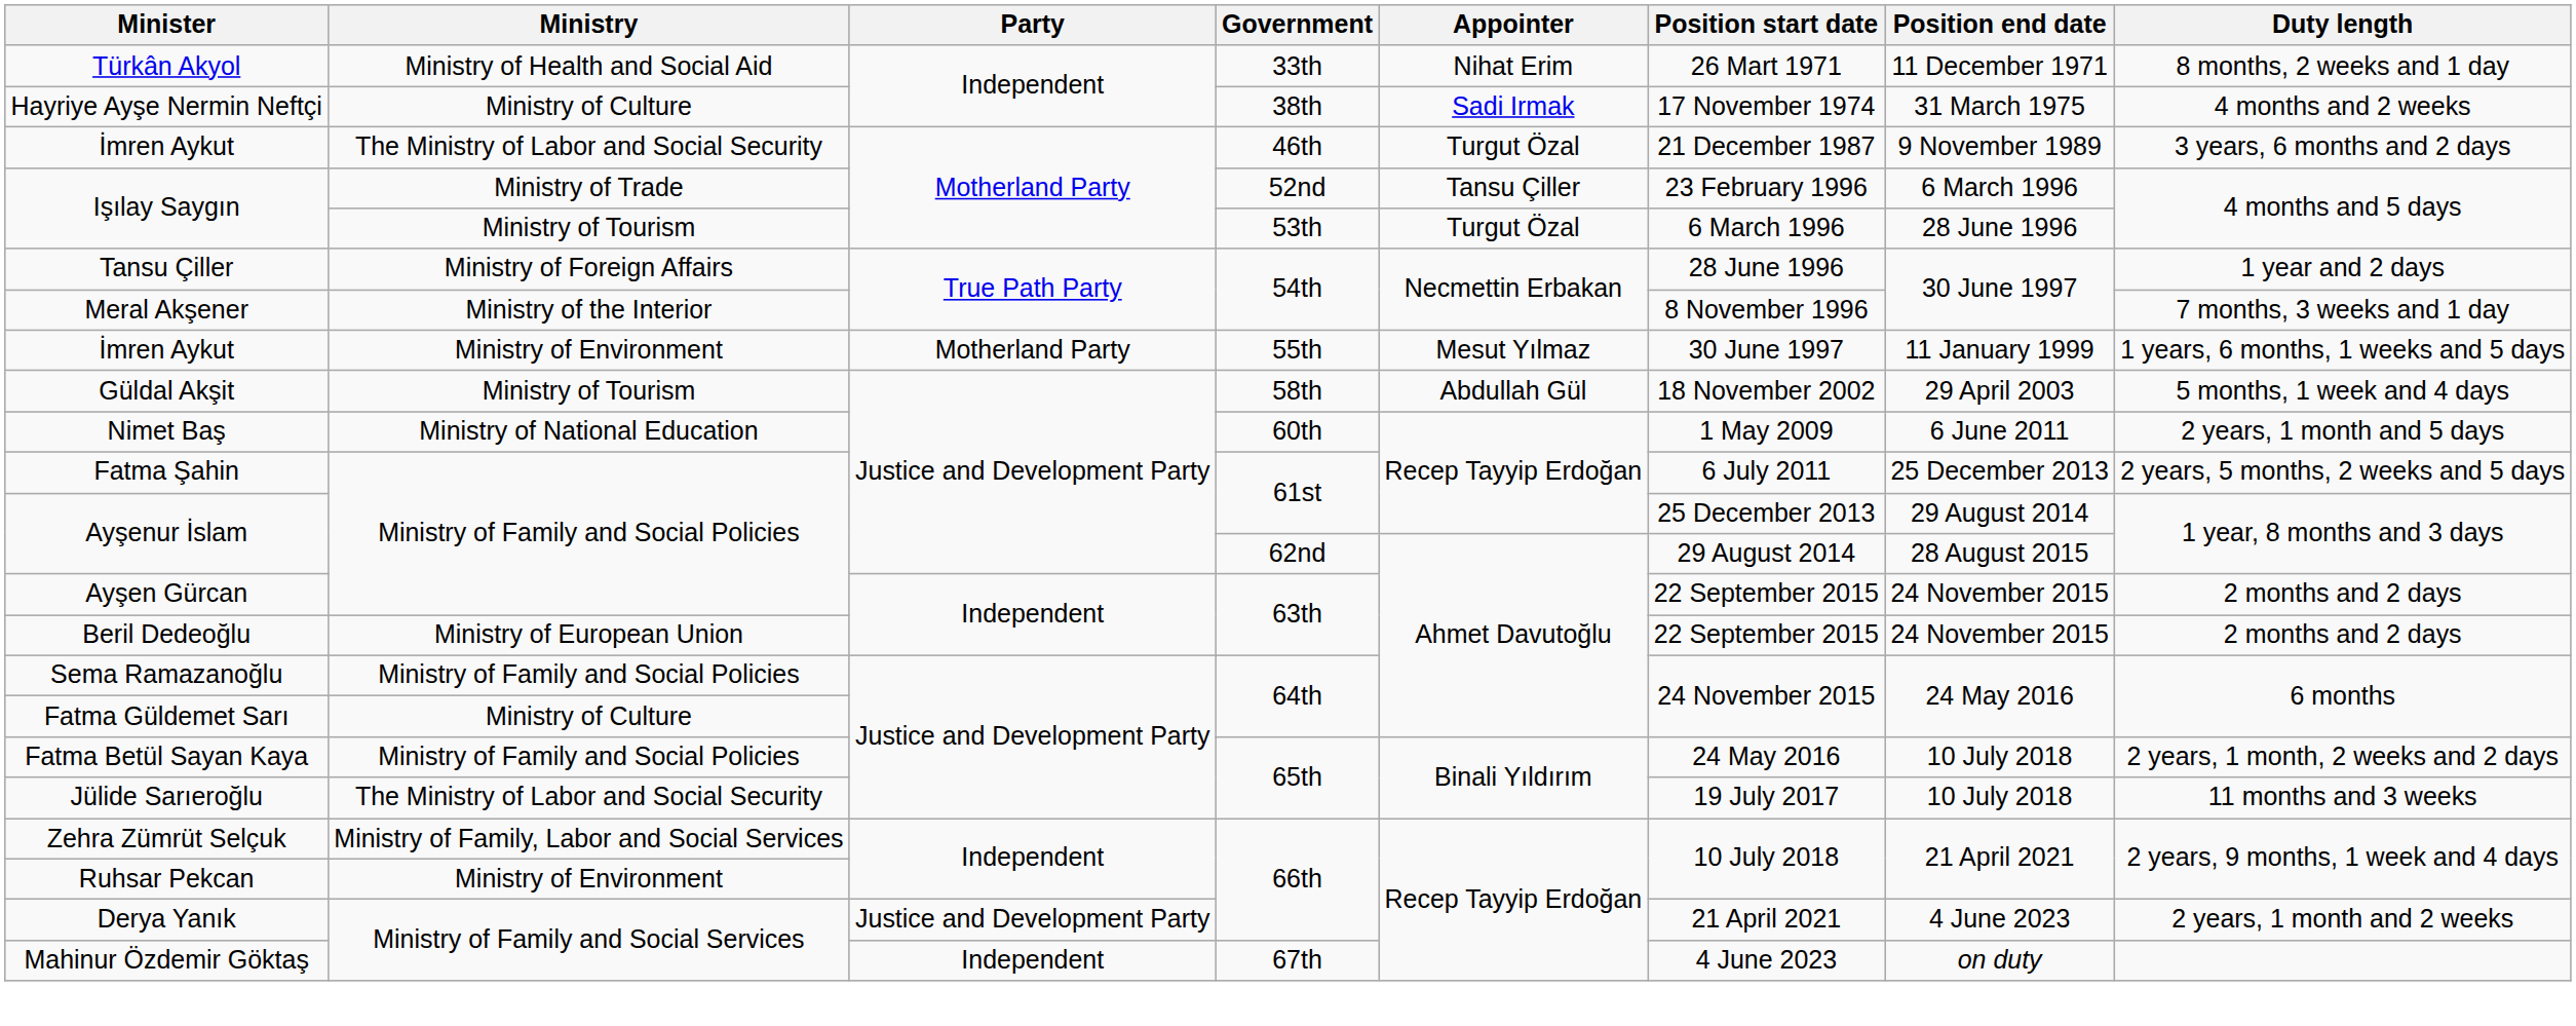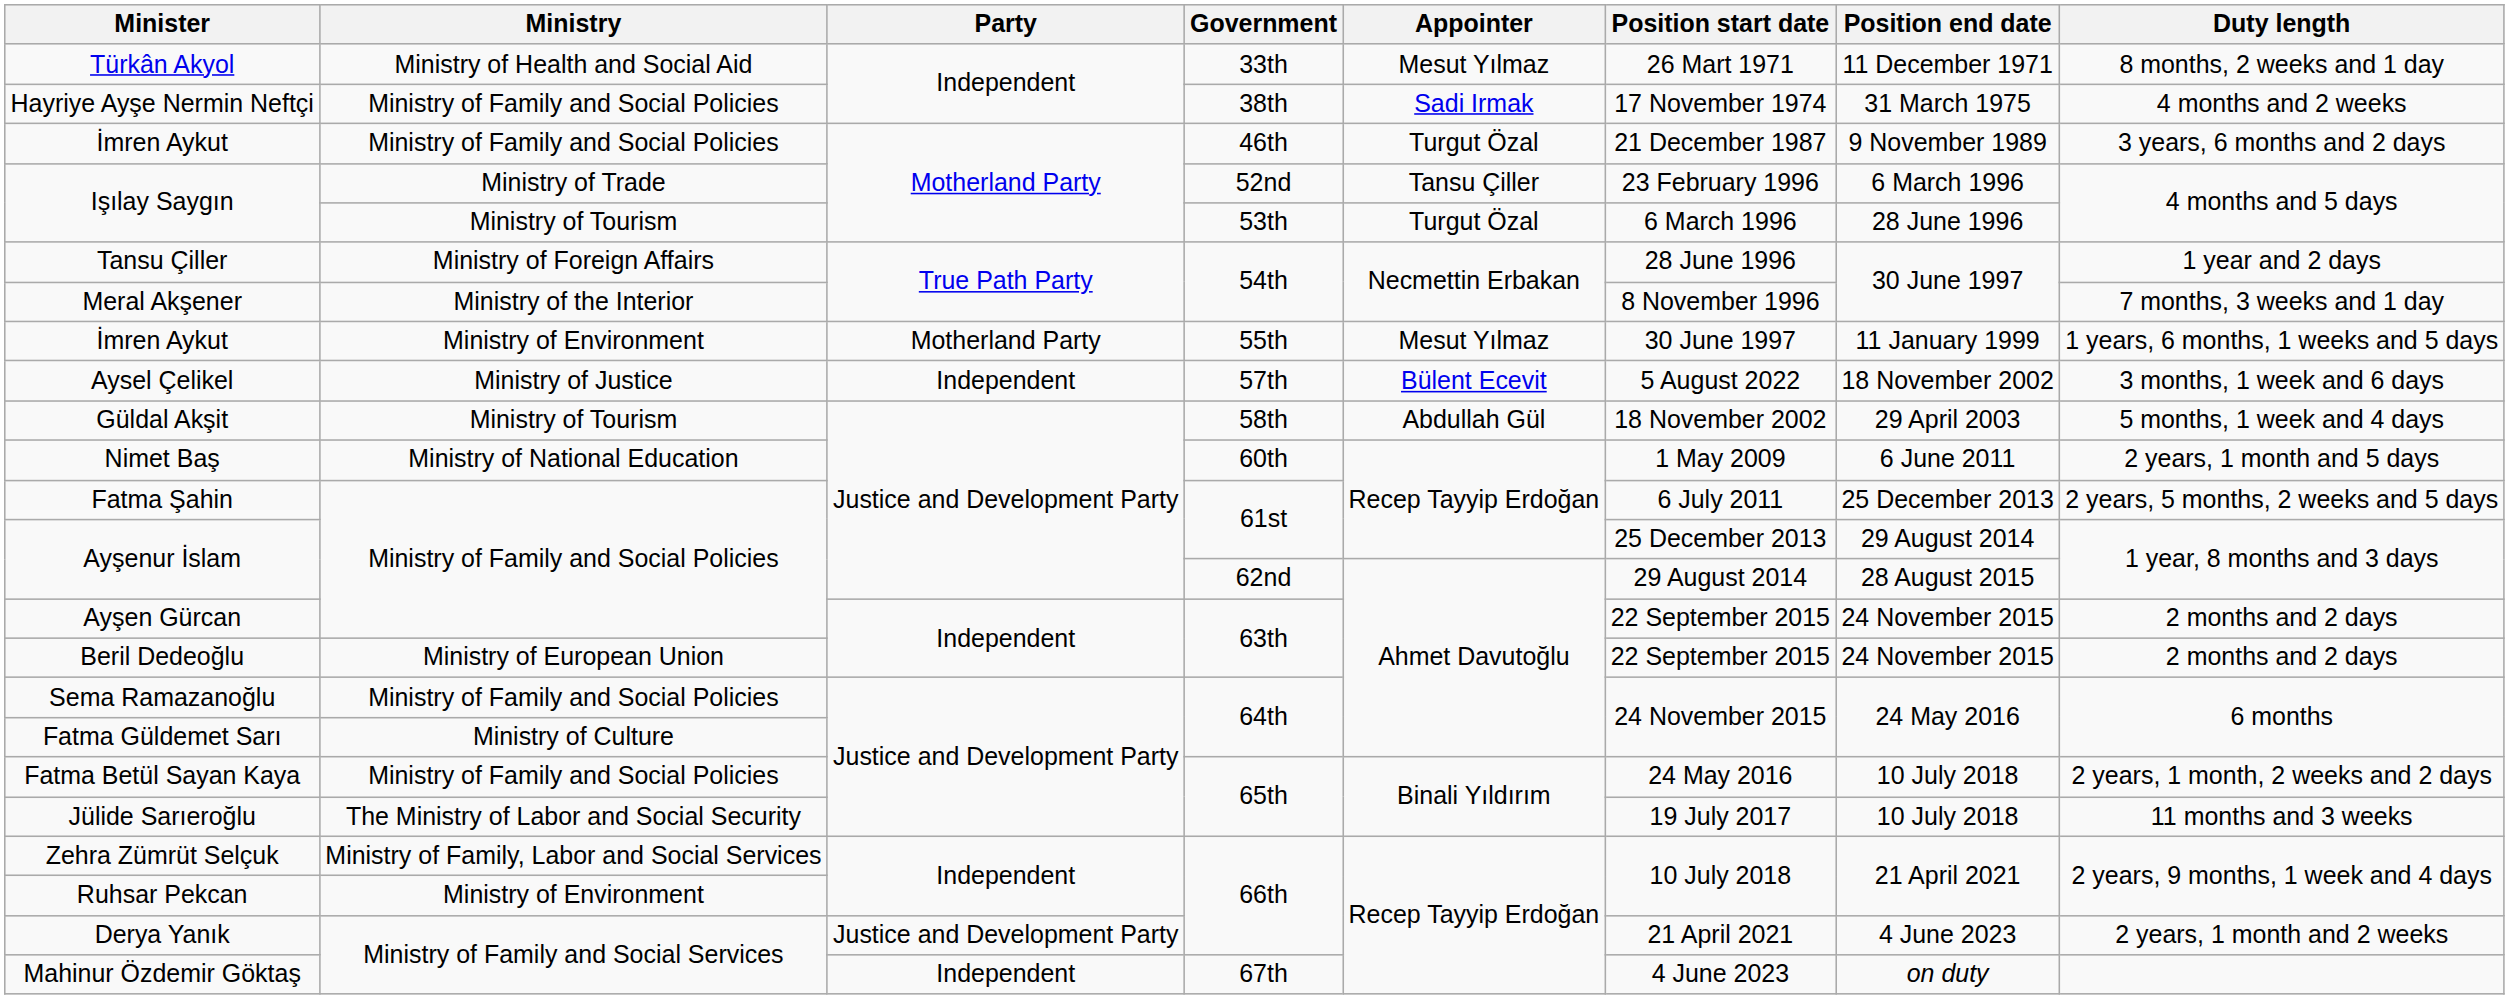 <table class="wikitable sortable mw-collapsible" style="text-align:center;">
 <tr>
 <th>Minister</th>
 <th>Ministry</th>
 <th>Party</th>
 <th>Government</th>
 <th>Appointer</th>
 <th>Position start date</th>
 <th>Position end date</th>
 <th>Duty length</th>
 </tr>
 <tr>
 <td><a href='#'>Türkân Akyol</a></td>
 <td>Ministry of Health and Social Aid</td>
 <td rowspan="2">Independent</td>
 <td>33th</td>
-<td>Nihat Erim</td>
+<td>Mesut Yılmaz</td>
 <td>26 Mart 1971</td>
 <td>11 December 1971</td>
 <td>8 months, 2 weeks and 1 day</td>
 </tr>
 <tr>
 <td>Hayriye Ayşe Nermin Neftçi</td>
-<td>Ministry of Culture</td>
+<td>Ministry of Family and Social Policies</td>
 <td>38th</td>
 <td><a href='#'>Sadi Irmak</a></td>
 <td>17 November 1974</td>
 <td>31 March 1975</td>
 <td>4 months and 2 weeks</td>
 </tr>
 <tr>
 <td>İmren Aykut</td>
-<td>The Ministry of Labor and Social Security</td>
+<td>Ministry of Family and Social Policies</td>
 <td rowspan="3"><a href='#'>Motherland Party</a></td>
 <td>46th</td>
 <td>Turgut Özal</td>
 <td>21 December 1987</td>
 <td>9 November 1989</td>
 <td>3 years, 6 months and 2 days</td>
 </tr>
 <tr>
 <td rowspan="2">Işılay Saygın</td>
 <td>Ministry of Trade</td>
 <td>52nd</td>
 <td>Tansu Çiller</td>
 <td>23 February 1996</td>
 <td>6 March 1996</td>
 <td rowspan="2">4 months and 5 days</td>
 </tr>
 <tr>
 <td>Ministry of Tourism</td>
 <td>53th</td>
 <td>Turgut Özal</td>
 <td>6 March 1996</td>
 <td>28 June 1996</td>
 </tr>
 <tr>
 <td>Tansu Çiller</td>
 <td>Ministry of Foreign Affairs</td>
 <td rowspan="2"><a href='#'>True Path Party</a></td>
 <td rowspan="2">54th</td>
 <td rowspan="2">Necmettin Erbakan</td>
 <td>28 June 1996</td>
 <td rowspan="2">30 June 1997</td>
 <td>1 year and 2 days</td>
 </tr>
 <tr>
 <td>Meral Akşener</td>
 <td>Ministry of the Interior</td>
 <td>8 November 1996</td>
 <td>7 months, 3 weeks and 1 day</td>
 </tr>
 <tr>
 <td>İmren Aykut</td>
 <td>Ministry of Environment</td>
 <td>Motherland Party</td>
 <td>55th</td>
 <td>Mesut Yılmaz</td>
 <td>30 June 1997</td>
 <td>11 January 1999</td>
 <td>1 years, 6 months, 1 weeks and 5 days</td>
+</tr>
+<tr>
+<td>Aysel Çelikel</td>
+<td>Ministry of Justice</td>
+<td>Independent</td>
+<td>57th</td>
+<td><a href='#'>Bülent Ecevit</a></td>
+<td>5 August 2022</td>
+<td>18 November 2002</td>
+<td>3 months, 1 week and 6 days</td>
 </tr>
 <tr>
 <td>Güldal Akşit</td>
 <td>Ministry of Tourism</td>
 <td rowspan="5">Justice and Development Party</td>
 <td>58th</td>
 <td>Abdullah Gül</td>
 <td>18 November 2002</td>
 <td>29 April 2003</td>
 <td>5 months, 1 week and 4 days</td>
 </tr>
 <tr>
 <td>Nimet Baş</td>
 <td>Ministry of National Education</td>
 <td>60th</td>
 <td rowspan="3">Recep Tayyip Erdoğan</td>
 <td>1 May 2009</td>
 <td>6 June 2011</td>
 <td>2 years, 1 month and 5 days</td>
 </tr>
 <tr>
 <td>Fatma Şahin</td>
 <td rowspan="4">Ministry of Family and Social Policies</td>
 <td rowspan="2">61st</td>
 <td>6 July 2011</td>
 <td>25 December 2013</td>
 <td>2 years, 5 months, 2 weeks and 5 days</td>
 </tr>
 <tr>
 <td rowspan="2">Ayşenur İslam</td>
 <td>25 December 2013</td>
 <td>29 August 2014</td>
 <td rowspan="2">1 year, 8 months and 3 days</td>
 </tr>
 <tr>
 <td>62nd</td>
 <td rowspan="5">Ahmet Davutoğlu</td>
 <td>29 August 2014</td>
 <td>28 August 2015</td>
 </tr>
 <tr>
 <td>Ayşen Gürcan</td>
 <td rowspan="2">Independent</td>
 <td rowspan="2">63th</td>
 <td>22 September 2015</td>
 <td>24 November 2015</td>
 <td>2 months and 2 days</td>
 </tr>
 <tr>
 <td>Beril Dedeoğlu</td>
 <td>Ministry of European Union</td>
 <td>22 September 2015</td>
 <td>24 November 2015</td>
 <td>2 months and 2 days</td>
 </tr>
 <tr>
 <td>Sema Ramazanoğlu</td>
 <td>Ministry of Family and Social Policies</td>
 <td rowspan="4">Justice and Development Party</td>
 <td rowspan="2">64th</td>
 <td rowspan="2">24 November 2015</td>
 <td rowspan="2">24 May 2016</td>
 <td rowspan="2">6 months</td>
 </tr>
 <tr>
 <td>Fatma Güldemet Sarı</td>
 <td>Ministry of Culture</td>
 </tr>
 <tr>
 <td>Fatma Betül Sayan Kaya</td>
 <td>Ministry of Family and Social Policies</td>
 <td rowspan="2">65th</td>
 <td rowspan="2">Binali Yıldırım</td>
 <td>24 May 2016</td>
 <td>10 July 2018</td>
 <td>2 years, 1 month, 2 weeks and 2 days</td>
 </tr>
 <tr>
 <td>Jülide Sarıeroğlu</td>
 <td>The Ministry of Labor and Social Security</td>
 <td>19 July 2017</td>
 <td>10 July 2018</td>
 <td>11 months and 3 weeks</td>
 </tr>
 <tr>
 <td>Zehra Zümrüt Selçuk</td>
 <td>Ministry of Family, Labor and Social Services</td>
 <td rowspan="2">Independent</td>
 <td rowspan="3">66th</td>
 <td rowspan="4">Recep Tayyip Erdoğan</td>
 <td rowspan="2">10 July 2018</td>
 <td rowspan="2">21 April 2021</td>
 <td rowspan="2">2 years, 9 months, 1 week and 4 days</td>
 </tr>
 <tr>
 <td>Ruhsar Pekcan</td>
 <td>Ministry of Environment</td>
 </tr>
 <tr>
 <td>Derya Yanık</td>
 <td rowspan="2">Ministry of Family and Social Services</td>
 <td>Justice and Development Party</td>
 <td>21 April 2021</td>
 <td>4 June 2023</td>
 <td>2 years, 1 month and 2 weeks</td>
 </tr>
 <tr>
 <td>Mahinur Özdemir Göktaş</td>
 <td>Independent</td>
 <td>67th</td>
 <td>4 June 2023</td>
 <td><em>on duty</em></td>
 <td></td>
 </tr>
 </table>
